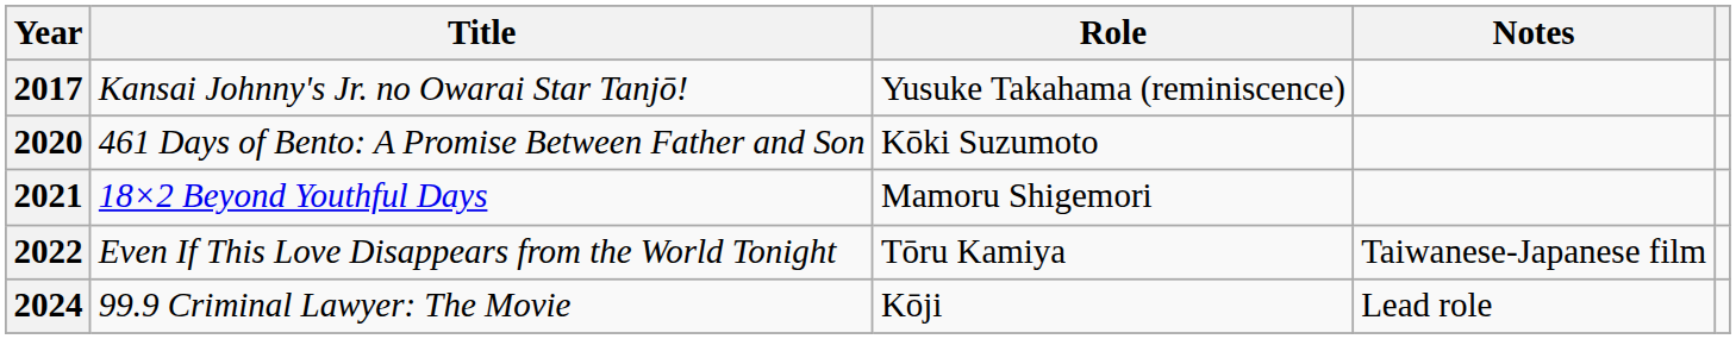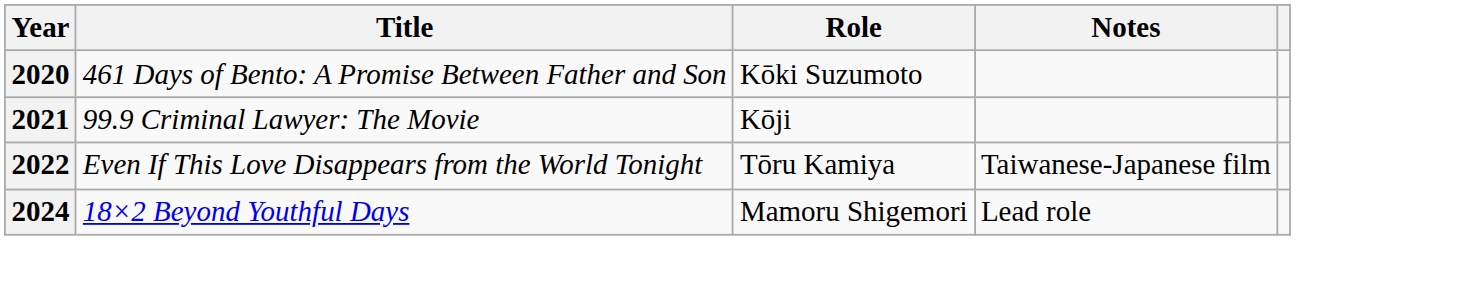 <table class="wikitable sortable plainrowheaders">
 <tr>
 <th scope="col">Year</th>
 <th scope="col">Title</th>
 <th scope="col">Role</th>
 <th class="unsortable" scope="col">Notes</th>
 <th class="unsortable" scope="col"></th>
-</tr>
-<tr>
-<th scope="row">2017</th>
-<td><em>Kansai Johnny's Jr. no Owarai Star Tanjō!</em></td>
-<td>Yusuke Takahama (reminiscence)</td>
-<td></td>
-<td style="text-align:center"></td>
 </tr>
 <tr>
 <th scope="row">2020</th>
 <td><em>461 Days of Bento: A Promise Between Father and Son</em></td>
 <td>Kōki Suzumoto</td>
 <td></td>
 <td style="text-align:center"></td>
 </tr>
 <tr>
 <th scope="row">2021</th>
-<td><em><a href='#'>18×2 Beyond Youthful Days</a></em></td>
-<td>Mamoru Shigemori</td>
+<td><em>99.9 Criminal Lawyer: The Movie</em></td>
+<td>Kōji</td>
 <td></td>
 <td style="text-align:center"></td>
 </tr>
 <tr>
 <th scope="row">2022</th>
 <td><em>Even If This Love Disappears from the World Tonight</em></td>
 <td>Tōru Kamiya</td>
 <td>Taiwanese-Japanese film</td>
 <td style="text-align:center"></td>
 </tr>
 <tr>
 <th scope="row">2024</th>
-<td><em>99.9 Criminal Lawyer: The Movie</em></td>
-<td>Kōji</td>
+<td><em><a href='#'>18×2 Beyond Youthful Days</a></em></td>
+<td>Mamoru Shigemori</td>
 <td>Lead role</td>
 <td style="text-align:center"></td>
 </tr>
 </table>
